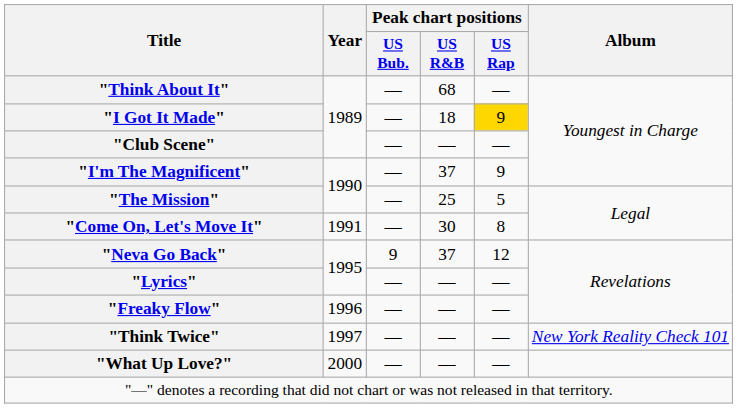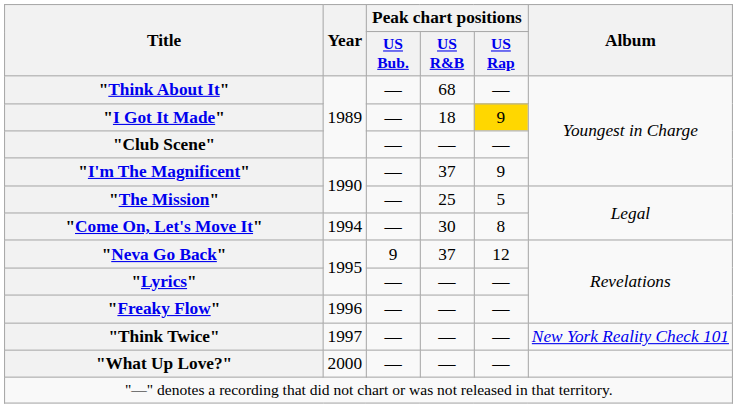 <table class="wikitable plainrowheaders" style="text-align:center;" border="1">
 <tr>
 <th scope="col" rowspan="2" style="width:18em;">Title</th>
 <th scope="col" rowspan="2">Year</th>
 <th scope="col" colspan="3">Peak chart positions</th>
 <th scope="col" rowspan="2">Album</th>
 </tr>
 <tr>
 <th scope="col" style="width:3em;font-size:90%;"><a href='#'>US Bub.</a><br></th>
 <th scope="col" style="width:3em;font-size:90%;"><a href='#'>US R&B</a><br></th>
 <th scope="col" style="width:3em;font-size:90%;"><a href='#'>US Rap</a><br></th>
 </tr>
 <tr>
 <th scope="row">"<a href='#'>Think About It</a>"</th>
 <td rowspan="3">1989</td>
 <td style="text-align:center;">—</td>
 <td style="text-align:center;">68</td>
 <td style="text-align:center;">—</td>
 <td align="center" rowspan="4"><em>Youngest in Charge</em></td>
 </tr>
 <tr>
 <th scope="row">"<a href='#'>I Got It Made</a>"</th>
 <td style="text-align:center;">—</td>
 <td style="text-align:center;">18</td>
 <td style="background: gold; text-align:center;">9</td>
 </tr>
 <tr>
 <th scope="row">"Club Scene"</th>
 <td style="text-align:center;">—</td>
 <td style="text-align:center;">—</td>
 <td style="text-align:center;">—</td>
 </tr>
 <tr>
 <th scope="row">"<a href='#'>I'm The Magnificent</a>"</th>
 <td rowspan="2">1990</td>
 <td style="text-align:center;">—</td>
 <td style="text-align:center;">37</td>
 <td style="text-align:center;">9</td>
 </tr>
 <tr>
 <th scope="row">"<a href='#'>The Mission</a>"</th>
 <td style="text-align:center;">—</td>
 <td style="text-align:center;">25</td>
 <td style="text-align:center;">5</td>
 <td align="center" rowspan="2"><em>Legal</em></td>
 </tr>
 <tr>
 <th scope="row">"<a href='#'>Come On, Let's Move It</a>"</th>
-<td>1991</td>
+<td>1994</td>
 <td style="text-align:center;">—</td>
 <td style="text-align:center;">30</td>
 <td style="text-align:center;">8</td>
 </tr>
 <tr>
 <th scope="row">"<a href='#'>Neva Go Back</a>"</th>
 <td rowspan="2">1995</td>
 <td style="text-align:center;">9</td>
 <td style="text-align:center;">37</td>
 <td style="text-align:center;">12</td>
 <td align="center" rowspan="3"><em>Revelations</em></td>
 </tr>
 <tr>
 <th scope="row">"<a href='#'>Lyrics</a>"</th>
 <td style="text-align:center;">—</td>
 <td style="text-align:center;">—</td>
 <td style="text-align:center;">—</td>
 </tr>
 <tr>
 <th scope="row">"<a href='#'>Freaky Flow</a>"</th>
 <td>1996</td>
 <td style="text-align:center;">—</td>
 <td style="text-align:center;">—</td>
 <td style="text-align:center;">—</td>
 </tr>
 <tr>
 <th scope="row">"Think Twice"</th>
 <td>1997</td>
 <td style="text-align:center;">—</td>
 <td style="text-align:center;">—</td>
 <td style="text-align:center;">—</td>
 <td><em><a href='#'>New York Reality Check 101</a></em></td>
 </tr>
 <tr>
 <th scope="row">"What Up Love?"</th>
 <td>2000</td>
 <td style="text-align:center;">—</td>
 <td style="text-align:center;">—</td>
 <td style="text-align:center;">—</td>
 <td></td>
 </tr>
 <tr>
 <td colspan="15" style="font-size:90%">"—" denotes a recording that did not chart or was not released in that territory.</td>
 </tr>
 </table>
